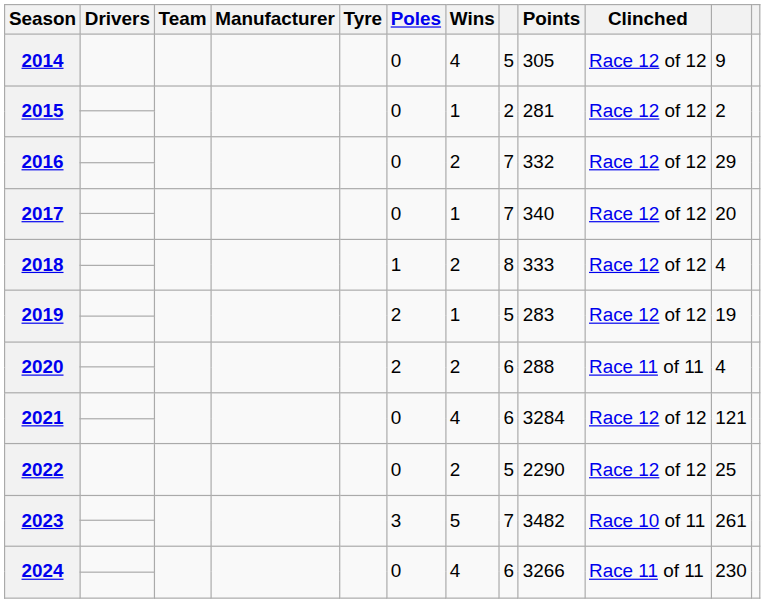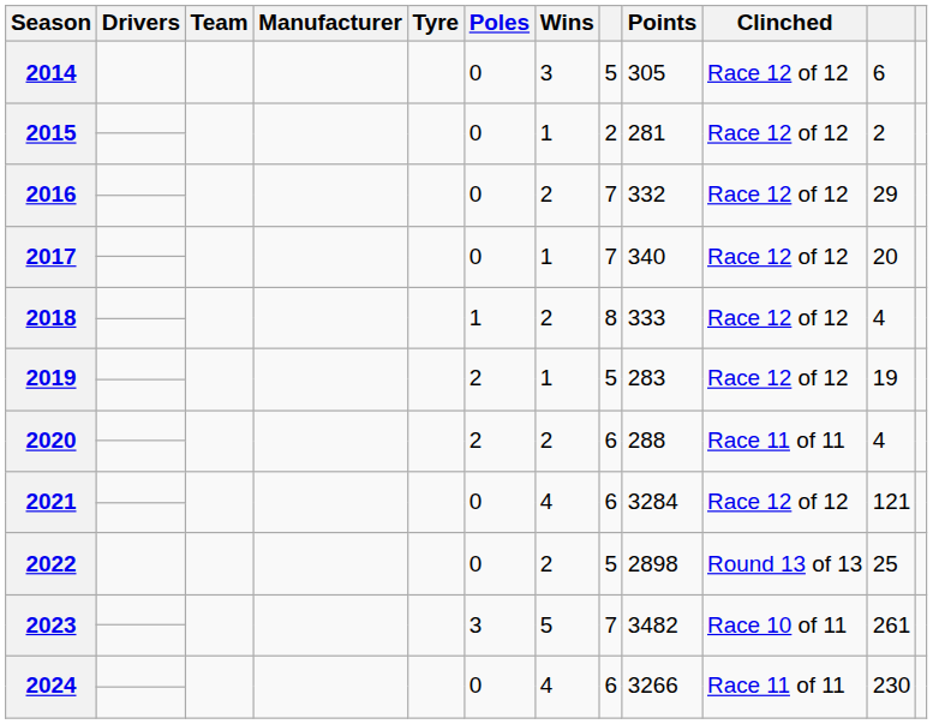 <table class="wikitable">
 <tr>
 <th>Season</th>
 <th>Drivers</th>
 <th>Team</th>
 <th>Manufacturer</th>
 <th>Tyre</th>
 <th><a href='#'>Poles</a></th>
 <th>Wins</th>
 <th></th>
 <th>Points</th>
 <th>Clinched</th>
 <th></th>
 <th></th>
 </tr>
 <tr>
 <th><a href='#'>2014</a></th>
 <td></td>
 <td></td>
 <td></td>
 <td></td>
 <td>0</td>
-<td>4</td>
+<td>3</td>
 <td>5</td>
 <td>305</td>
 <td><a href='#'>Race 12</a> of 12</td>
-<td>9</td>
+<td>6</td>
 <td><br><br></td>
 </tr>
 <tr>
 <th rowspan="2"><a href='#'>2015</a></th>
 <td></td>
 <td rowspan="2"></td>
 <td rowspan="2"></td>
 <td rowspan="2"></td>
 <td rowspan="2">0</td>
 <td rowspan="2">1</td>
 <td rowspan="2">2</td>
 <td rowspan="2">281</td>
 <td rowspan="2"><a href='#'>Race 12</a> of 12</td>
 <td rowspan="2">2</td>
 <td rowspan="2"><br><br></td>
 </tr>
 <tr>
 <td></td>
 </tr>
 <tr>
 <th rowspan="2"><a href='#'>2016</a></th>
 <td></td>
 <td rowspan="2"></td>
 <td rowspan="2"></td>
 <td rowspan="2"></td>
 <td rowspan="2">0</td>
 <td rowspan="2">2</td>
 <td rowspan="2">7</td>
 <td rowspan="2">332</td>
 <td rowspan="2"><a href='#'>Race 12</a> of 12</td>
 <td rowspan="2">29</td>
 <td rowspan="2"><br><br></td>
 </tr>
 <tr>
 <td></td>
 </tr>
 <tr>
 <th rowspan="2"><a href='#'>2017</a></th>
 <td></td>
 <td rowspan="2"></td>
 <td rowspan="2"></td>
 <td rowspan="2"></td>
 <td rowspan="2">0</td>
 <td rowspan="2">1</td>
 <td rowspan="2">7</td>
 <td rowspan="2">340</td>
 <td rowspan="2"><a href='#'>Race 12</a> of 12</td>
 <td rowspan="2">20</td>
 <td rowspan="2"><br><br></td>
 </tr>
 <tr>
 <td></td>
 </tr>
 <tr>
 <th rowspan="2"><a href='#'>2018</a></th>
 <td></td>
 <td rowspan="2"></td>
 <td rowspan="2"></td>
 <td rowspan="2"></td>
 <td rowspan="2">1</td>
 <td rowspan="2">2</td>
 <td rowspan="2">8</td>
 <td rowspan="2">333</td>
 <td rowspan="2"><a href='#'>Race 12</a> of 12</td>
 <td rowspan="2">4</td>
 <td rowspan="2"><br><br></td>
 </tr>
 <tr>
 <td></td>
 </tr>
 <tr>
 <th rowspan="2"><a href='#'>2019</a></th>
 <td></td>
 <td rowspan="2"></td>
 <td rowspan="2"></td>
 <td rowspan="2"></td>
 <td rowspan="2">2</td>
 <td rowspan="2">1</td>
 <td rowspan="2">5</td>
 <td rowspan="2">283</td>
 <td rowspan="2"><a href='#'>Race 12</a> of 12</td>
 <td rowspan="2">19</td>
 <td rowspan="2"><br><br></td>
 </tr>
 <tr>
 <td></td>
 </tr>
 <tr>
 <th rowspan="2"><a href='#'>2020</a></th>
 <td></td>
 <td rowspan="2"></td>
 <td rowspan="2"></td>
 <td rowspan="2"></td>
 <td rowspan="2">2</td>
 <td rowspan="2">2</td>
 <td rowspan="2">6</td>
 <td rowspan="2">288</td>
 <td rowspan="2"><a href='#'>Race 11</a> of 11</td>
 <td rowspan="2">4</td>
 <td rowspan="2"><br><br></td>
 </tr>
 <tr>
 <td></td>
 </tr>
 <tr>
 <th rowspan="2"><a href='#'>2021</a></th>
 <td></td>
 <td rowspan="2"></td>
 <td rowspan="2"></td>
 <td rowspan="2"></td>
 <td rowspan="2">0</td>
 <td rowspan="2">4</td>
 <td rowspan="2">6</td>
 <td rowspan="2">3284</td>
 <td rowspan="2"><a href='#'>Race 12</a> of 12</td>
 <td rowspan="2">121</td>
 <td rowspan="2"><br><br></td>
 </tr>
 <tr>
 <td></td>
 </tr>
 <tr>
 <th><a href='#'>2022</a></th>
 <td></td>
 <td></td>
 <td></td>
 <td></td>
 <td>0</td>
 <td>2</td>
 <td>5</td>
-<td>2290</td>
-<td><a href='#'>Race 12</a> of 12</td>
+<td>2898</td>
+<td><a href='#'>Round 13</a> of 13</td>
 <td>25</td>
 <td><br><br></td>
 </tr>
 <tr>
 <th rowspan="2"><a href='#'>2023</a></th>
 <td></td>
 <td rowspan="2"></td>
 <td rowspan="2"></td>
 <td rowspan="2"></td>
 <td rowspan="2">3</td>
 <td rowspan="2">5</td>
 <td rowspan="2">7</td>
 <td rowspan="2">3482</td>
 <td rowspan="2"><a href='#'>Race 10</a> of 11</td>
 <td rowspan="2">261</td>
 <td rowspan="2"><br><br></td>
 </tr>
 <tr>
 <td></td>
 </tr>
 <tr>
 <th rowspan="2"><a href='#'>2024</a></th>
 <td></td>
 <td rowspan="2"></td>
 <td rowspan="2"></td>
 <td rowspan="2"></td>
 <td rowspan="2">0</td>
 <td rowspan="2">4</td>
 <td rowspan="2">6</td>
 <td rowspan="2">3266</td>
 <td rowspan="2"><a href='#'>Race 11</a> of 11</td>
 <td rowspan="2">230</td>
 <td rowspan="2"><br><br></td>
 </tr>
 <tr>
 <td></td>
 </tr>
 </table>
